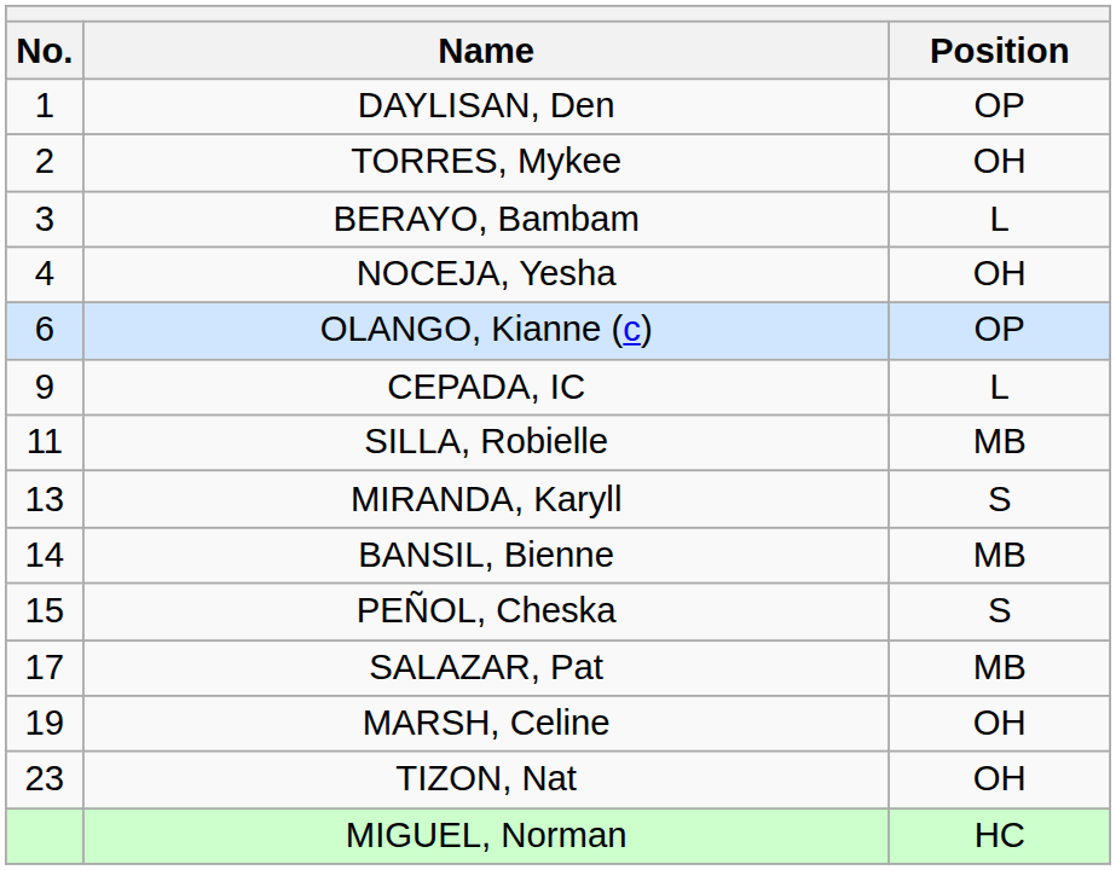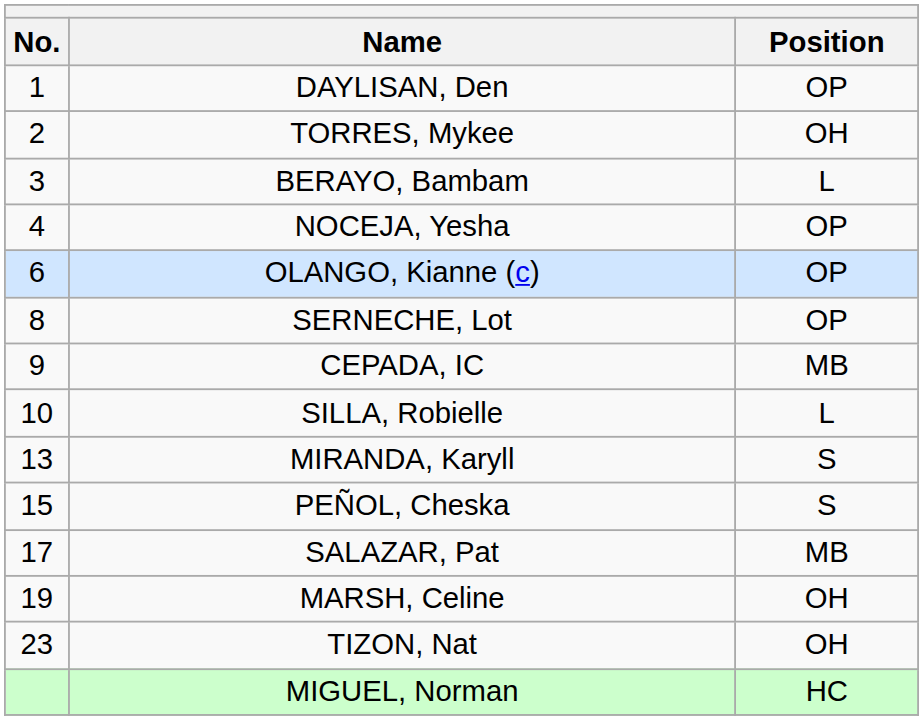 <table class="wikitable mw-collapsible mw-collapsed" style="text-align:center; width:500px; border:none">
 <tr>
 <th style="text-align:center" colspan="3"></th>
 </tr>
 <tr>
 <th style="width:7%">No.</th>
 <th>Name</th>
 <th style="width:20%">Position</th>
 </tr>
 <tr>
 <td>1</td>
 <td>DAYLISAN, Den</td>
 <td>OP</td>
 </tr>
 <tr>
 <td>2</td>
 <td>TORRES, Mykee</td>
 <td>OH</td>
 </tr>
 <tr>
 <td>3</td>
 <td>BERAYO, Bambam</td>
 <td>L</td>
 </tr>
 <tr>
 <td>4</td>
 <td>NOCEJA, Yesha</td>
-<td>OH</td>
+<td>OP</td>
 </tr>
 <tr bgcolor=#D0E6FF>
 <td>6</td>
 <td>OLANGO, Kianne (<a href='#'>c</a>)</td>
 <td>OP</td>
 </tr>
 <tr>
+<td>8</td>
+<td>SERNECHE, Lot</td>
+<td>OP</td>
+</tr>
+<tr>
 <td>9</td>
 <td>CEPADA, IC</td>
-<td>L</td>
+<td>MB</td>
 </tr>
 <tr>
-<td>11</td>
+<td>10</td>
 <td>SILLA, Robielle</td>
-<td>MB</td>
+<td>L</td>
 </tr>
 <tr>
 <td>13</td>
 <td>MIRANDA, Karyll</td>
 <td>S</td>
-</tr>
-<tr>
-<td>14</td>
-<td>BANSIL, Bienne</td>
-<td>MB</td>
 </tr>
 <tr>
 <td>15</td>
 <td>PEÑOL, Cheska</td>
 <td>S</td>
 </tr>
 <tr>
 <td>17</td>
 <td>SALAZAR, Pat</td>
 <td>MB</td>
 </tr>
 <tr>
 <td>19</td>
 <td>MARSH, Celine</td>
 <td>OH</td>
 </tr>
 <tr>
 <td>23</td>
 <td>TIZON, Nat</td>
 <td>OH</td>
 </tr>
 <tr bgcolor=#CCFFCC>
 <td></td>
 <td>MIGUEL, Norman</td>
 <td>HC</td>
 </tr>
 </table>
